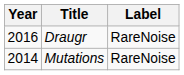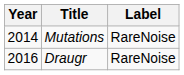 <table class="wikitable">
 <tr>
 <th>Year</th>
 <th>Title</th>
 <th>Label</th>
 </tr>
 <tr>
+<td>2014</td>
+<td><em>Mutations</em></td>
+<td>RareNoise</td>
+</tr>
+<tr>
 <td>2016</td>
 <td><em>Draugr</em></td>
 <td>RareNoise</td>
 </tr>
-<tr>
-<td>2014</td>
-<td><em>Mutations</em></td>
-<td>RareNoise</td>
-</tr>
 </table>
